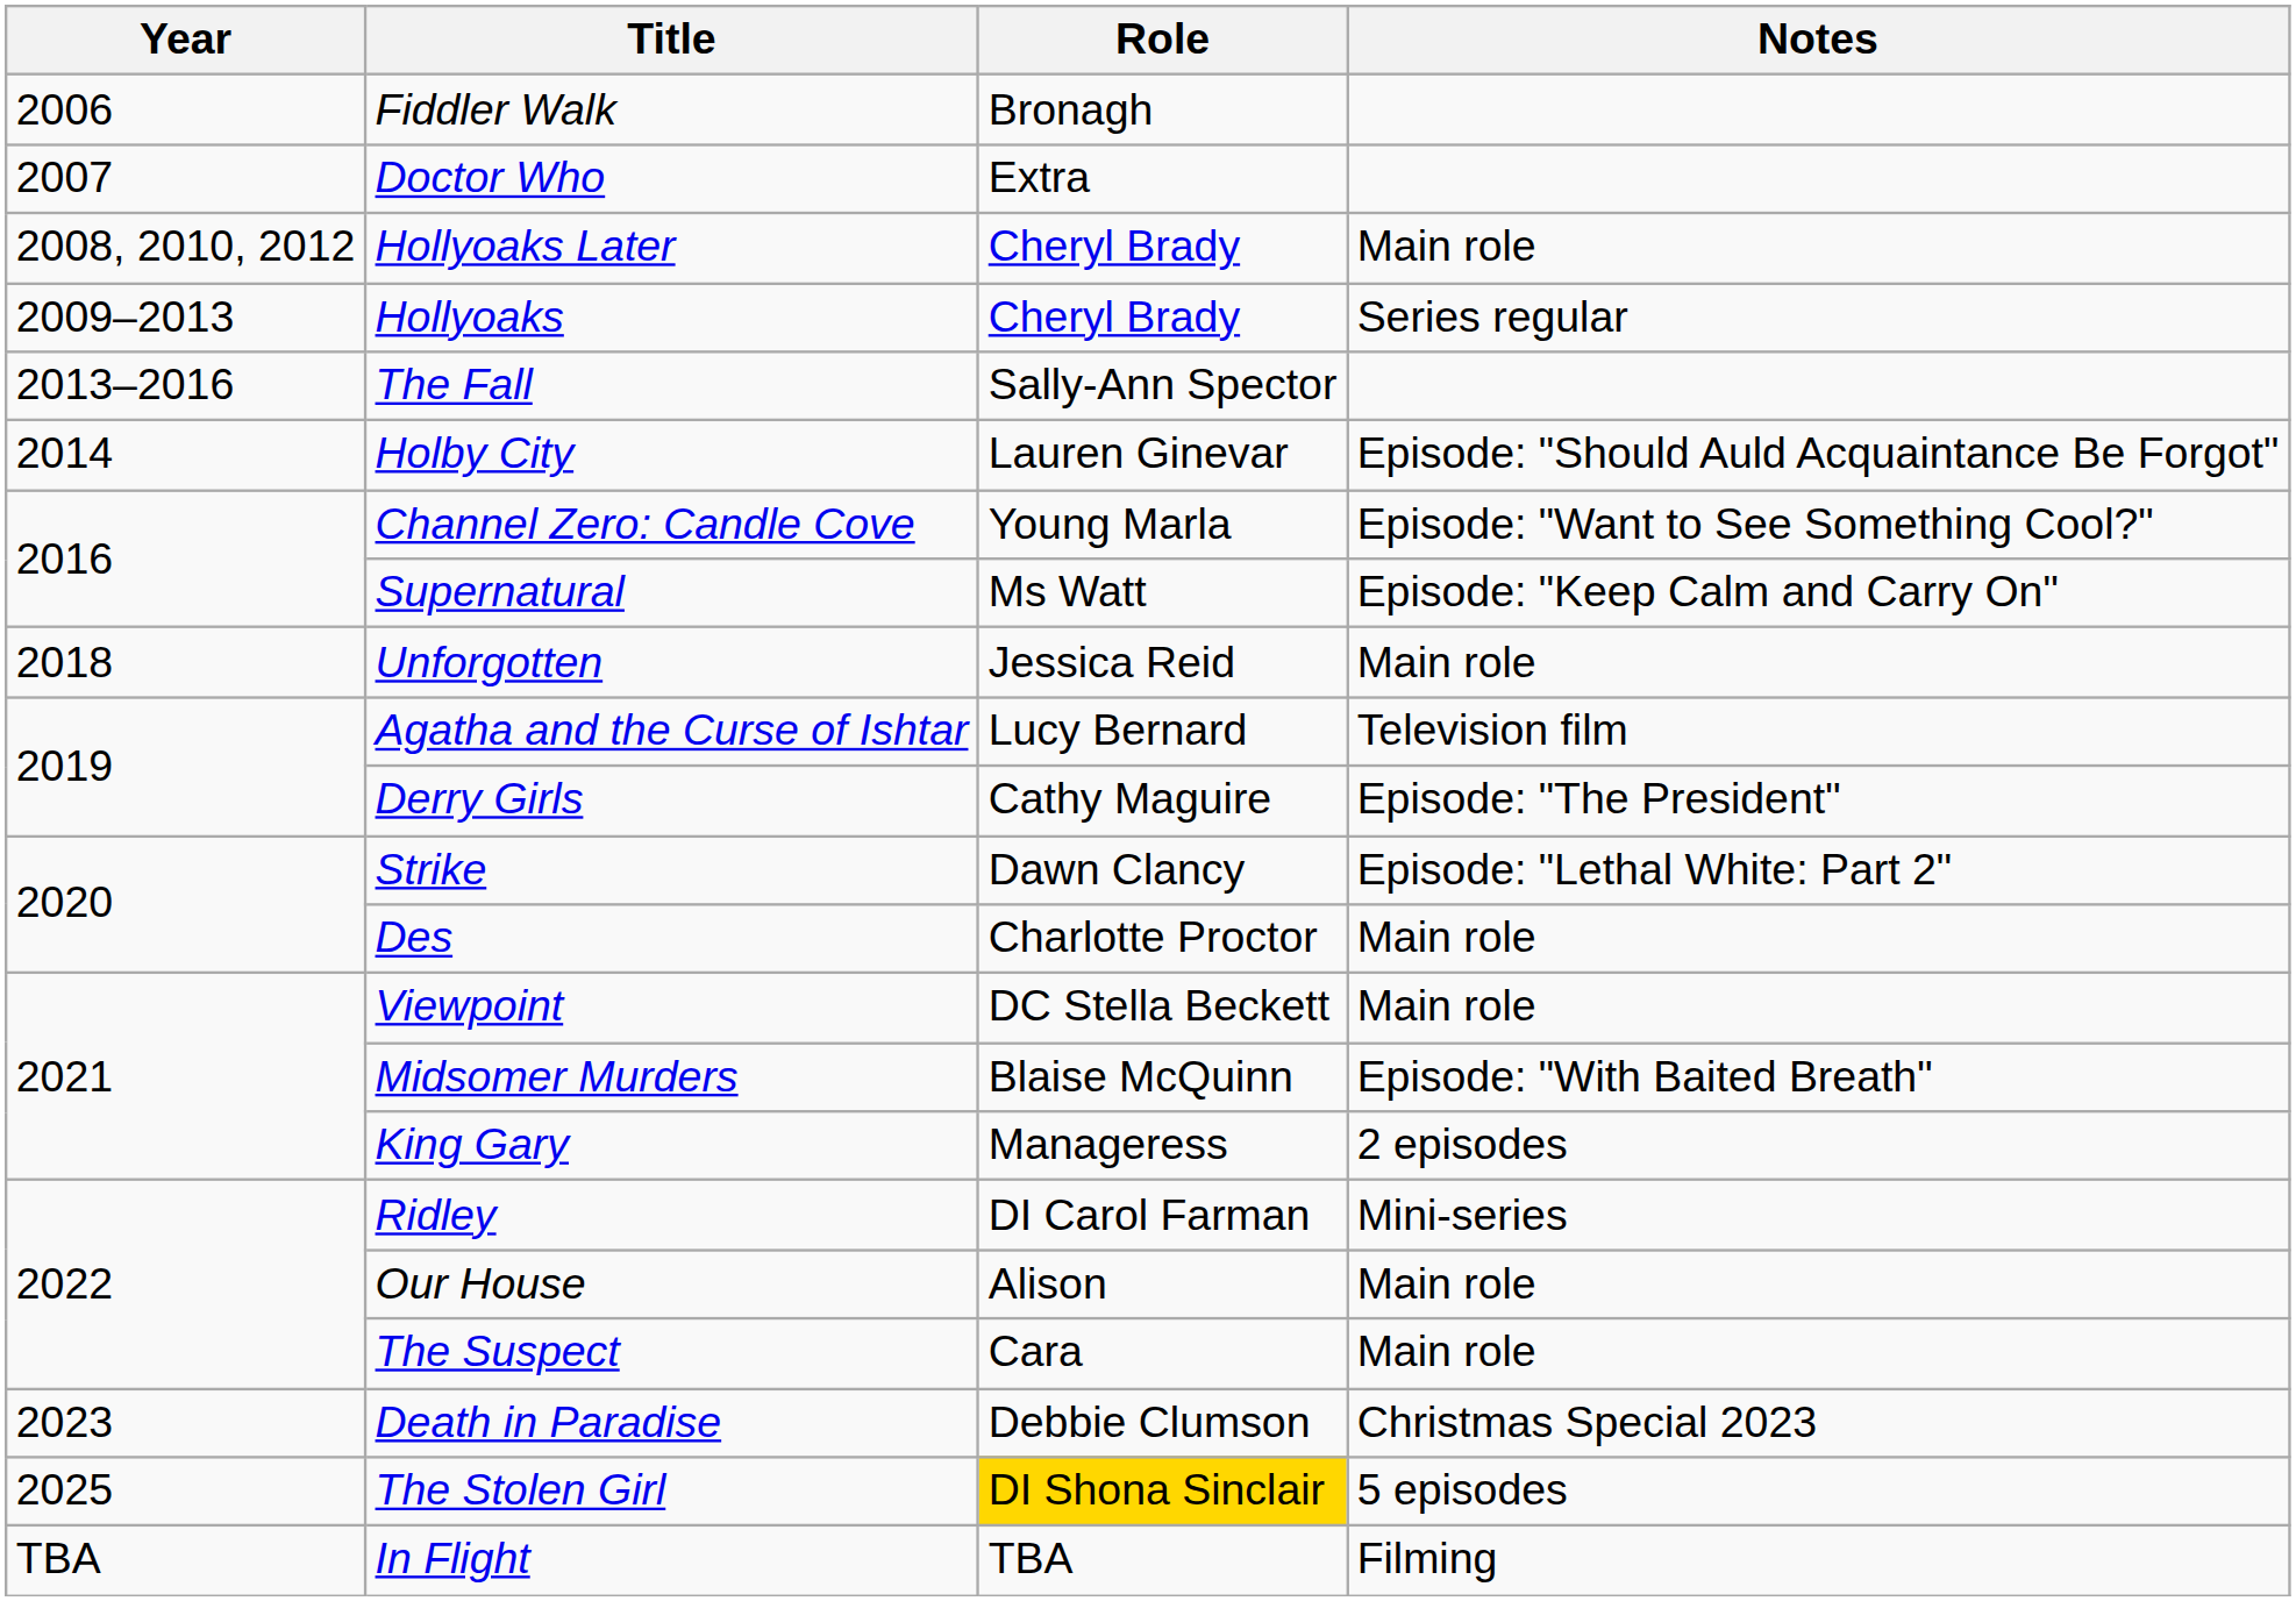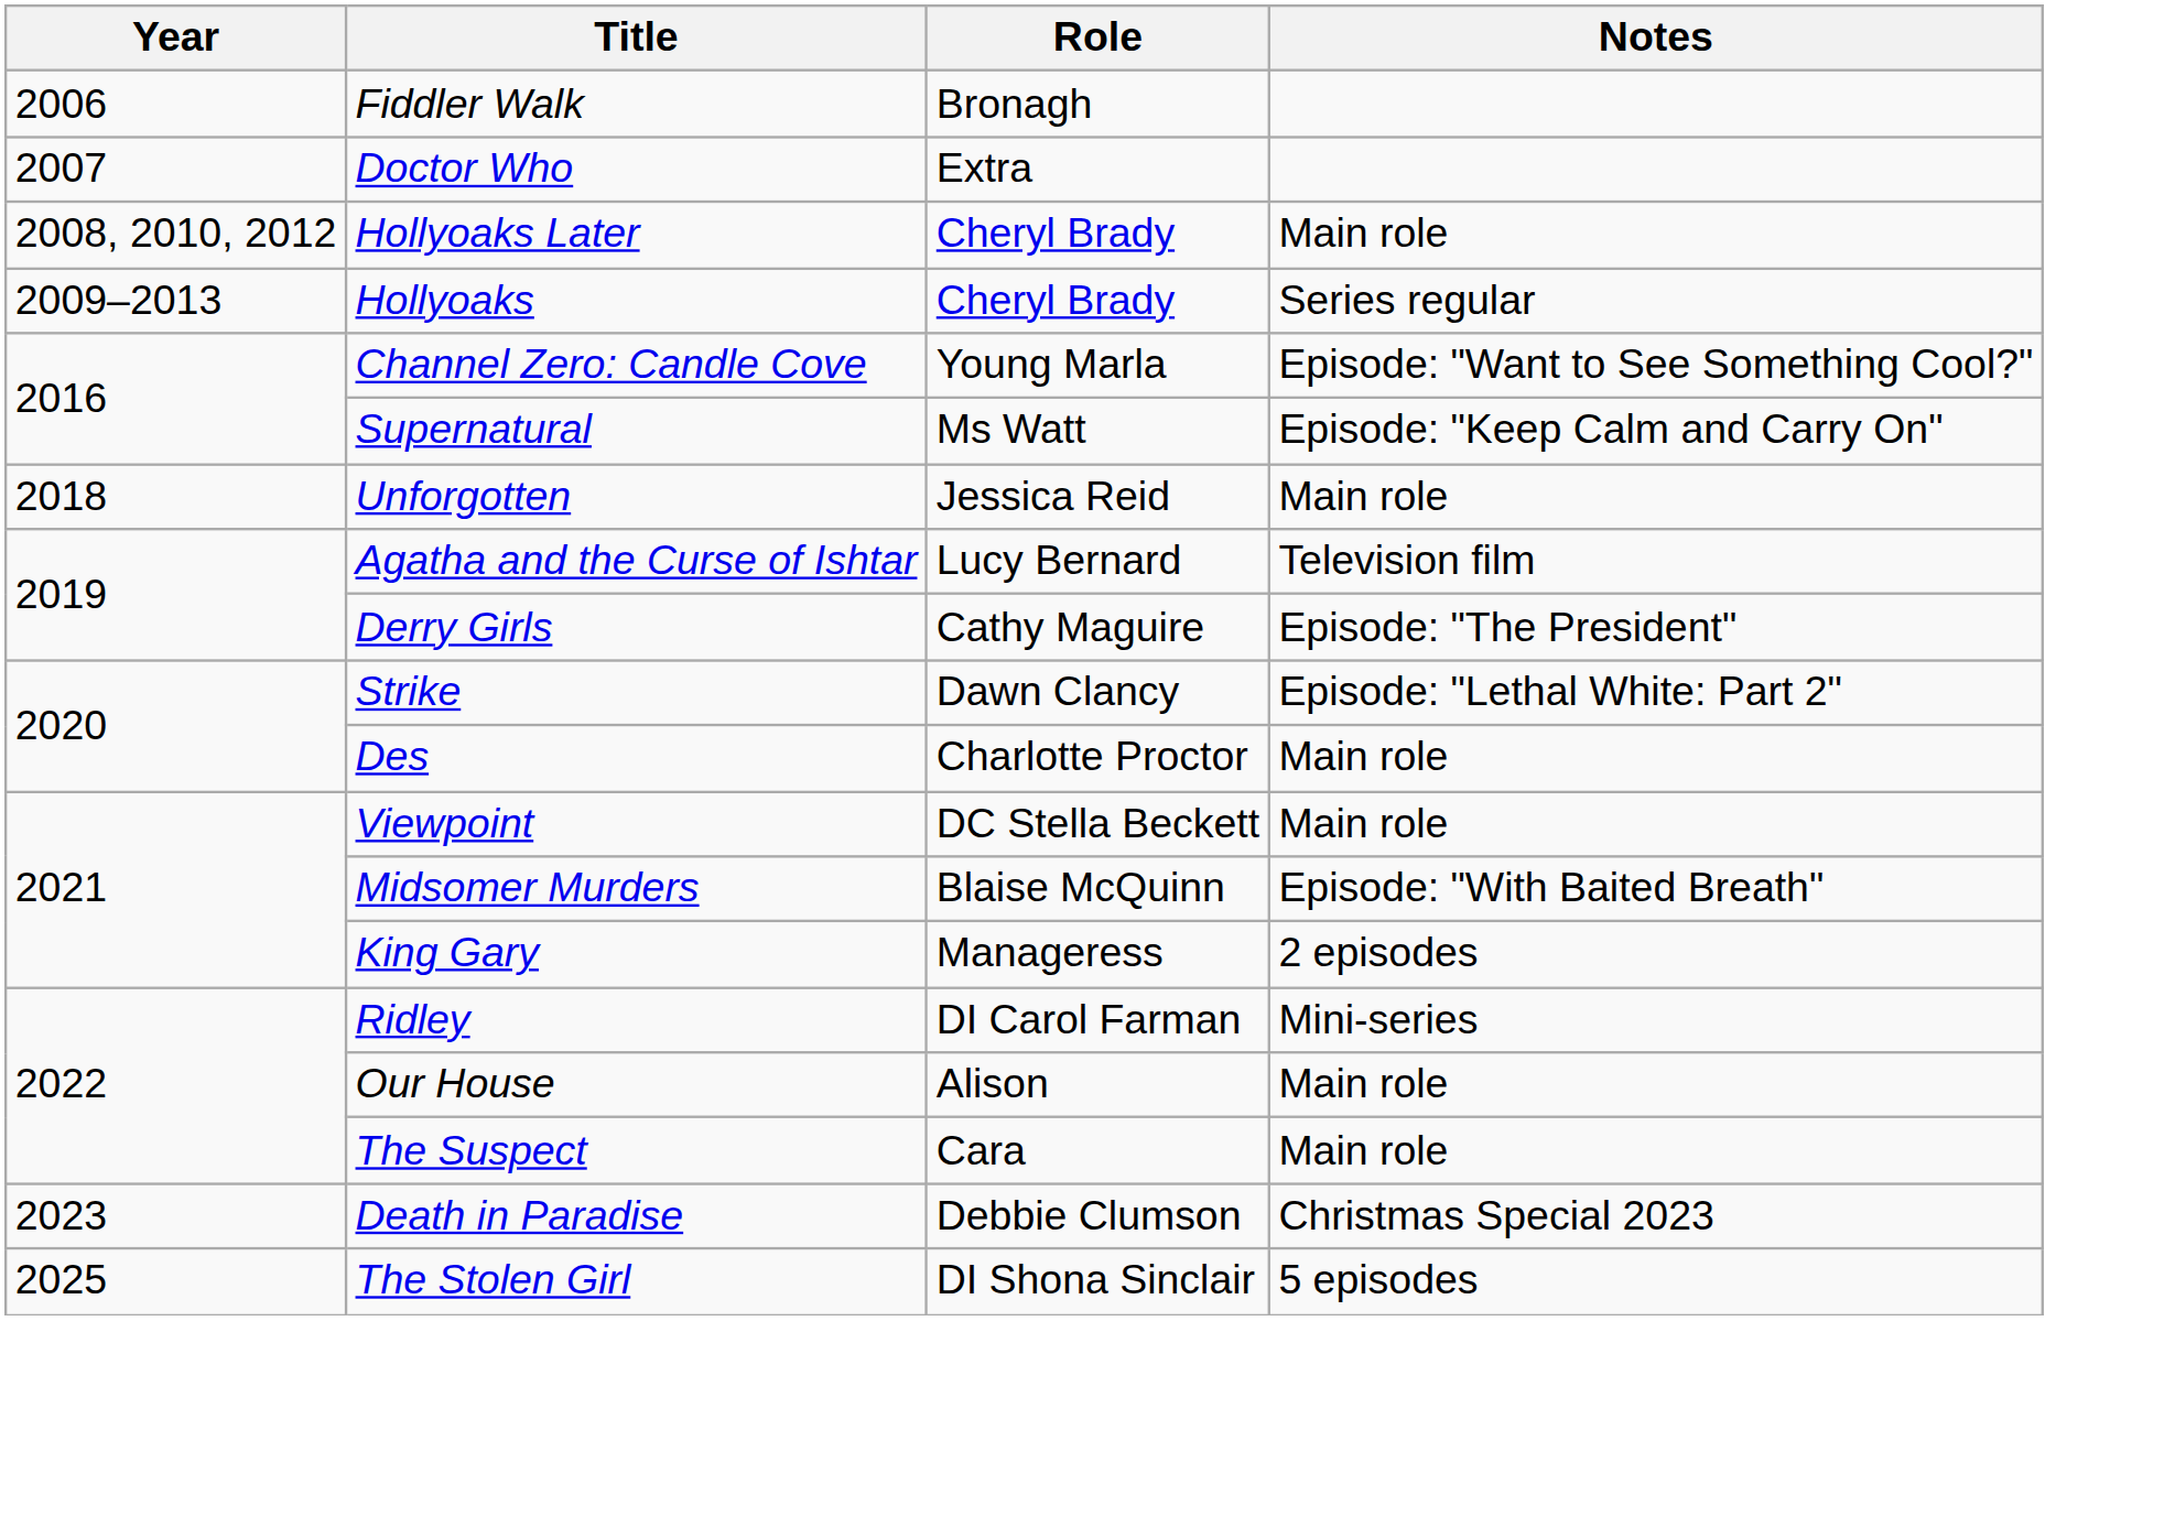 <table class="wikitable sortable">
 <tr>
 <th>Year</th>
 <th>Title</th>
 <th>Role</th>
 <th>Notes</th>
 </tr>
 <tr>
 <td>2006</td>
 <td><em>Fiddler Walk</em></td>
 <td>Bronagh</td>
 <td></td>
 </tr>
 <tr>
 <td>2007</td>
 <td><em><a href='#'>Doctor Who</a></em></td>
 <td>Extra</td>
 <td></td>
 </tr>
 <tr>
 <td>2008, 2010, 2012</td>
 <td><em><a href='#'>Hollyoaks Later</a></em></td>
 <td><a href='#'>Cheryl Brady</a></td>
 <td>Main role</td>
 </tr>
 <tr>
 <td>2009–2013</td>
 <td><em><a href='#'>Hollyoaks</a></em></td>
 <td><a href='#'>Cheryl Brady</a></td>
 <td>Series regular</td>
-</tr>
-<tr>
-<td>2013–2016</td>
-<td><em><a href='#'>The Fall</a></em></td>
-<td>Sally-Ann Spector</td>
-<td></td>
-</tr>
-<tr>
-<td>2014</td>
-<td><em><a href='#'>Holby City</a></em></td>
-<td>Lauren Ginevar</td>
-<td>Episode: "Should Auld Acquaintance Be Forgot"</td>
 </tr>
 <tr>
 <td rowspan="2">2016</td>
 <td><em><a href='#'>Channel Zero: Candle Cove</a></em></td>
 <td>Young Marla</td>
 <td>Episode: "Want to See Something Cool?"</td>
 </tr>
 <tr>
 <td><em><a href='#'>Supernatural</a></em></td>
 <td>Ms Watt</td>
 <td>Episode: "Keep Calm and Carry On"</td>
 </tr>
 <tr>
 <td>2018</td>
 <td><em><a href='#'>Unforgotten</a></em></td>
 <td>Jessica Reid</td>
 <td>Main role</td>
 </tr>
 <tr>
 <td rowspan="2">2019</td>
 <td><em><a href='#'>Agatha and the Curse of Ishtar</a></em></td>
 <td>Lucy Bernard</td>
 <td>Television film</td>
 </tr>
 <tr>
 <td><em><a href='#'>Derry Girls</a></em></td>
 <td>Cathy Maguire</td>
 <td>Episode: "The President"</td>
 </tr>
 <tr>
 <td rowspan="2">2020</td>
 <td><em><a href='#'>Strike</a></em></td>
 <td>Dawn Clancy</td>
 <td>Episode: "Lethal White: Part 2"</td>
 </tr>
 <tr>
 <td><em><a href='#'>Des</a></em></td>
 <td>Charlotte Proctor</td>
 <td>Main role</td>
 </tr>
 <tr>
 <td rowspan="3">2021</td>
 <td><em><a href='#'>Viewpoint</a></em></td>
 <td>DC Stella Beckett</td>
 <td>Main role</td>
 </tr>
 <tr>
 <td><em><a href='#'>Midsomer Murders</a></em></td>
 <td>Blaise McQuinn</td>
 <td>Episode: "With Baited Breath"</td>
 </tr>
 <tr>
 <td><em><a href='#'>King Gary</a></em></td>
 <td>Manageress</td>
 <td>2 episodes</td>
 </tr>
 <tr>
 <td rowspan="3">2022</td>
 <td><em><a href='#'>Ridley</a></em></td>
 <td>DI Carol Farman</td>
 <td>Mini-series</td>
 </tr>
 <tr>
 <td><em> Our House</em></td>
 <td>Alison</td>
 <td>Main role</td>
 </tr>
 <tr>
 <td><a href='#'><em>The Suspect</em></a></td>
 <td>Cara</td>
 <td>Main role</td>
 </tr>
 <tr>
 <td>2023</td>
 <td><a href='#'><em>Death in Paradise</em></a></td>
 <td>Debbie Clumson</td>
 <td>Christmas Special 2023</td>
 </tr>
 <tr>
 <td>2025</td>
 <td><em><a href='#'>The Stolen Girl</a></em></td>
-<td style="background: gold;">DI Shona Sinclair</td>
+<td>DI Shona Sinclair</td>
 <td>5 episodes</td>
 </tr>
-<tr>
-<td>TBA</td>
-<td><em><a href='#'> In Flight</a></em></td>
-<td>TBA</td>
-<td>Filming</td>
-</tr>
 </table>
